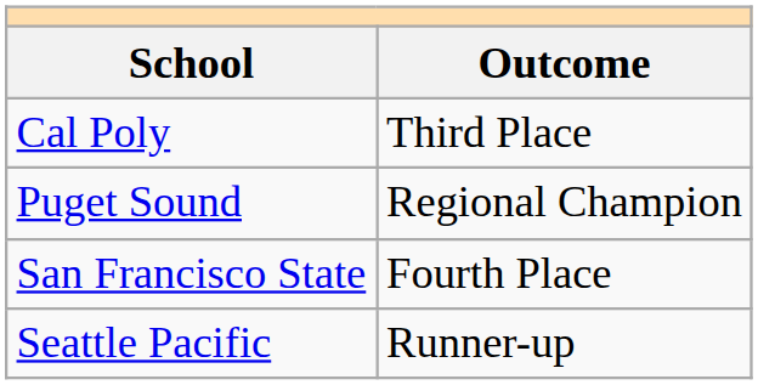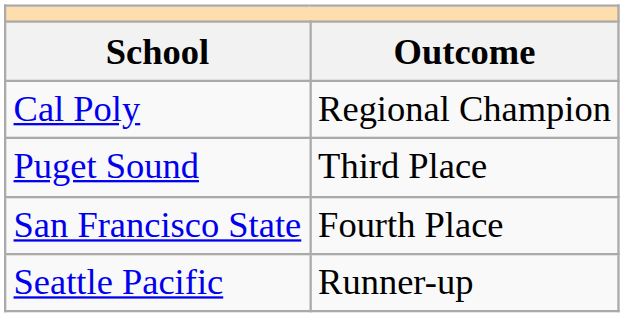 <table class="wikitable" style="float:left; margin-right:1em;">
 <tr>
 <th colspan="3" style="background:#ffdead;"></th>
 </tr>
 <tr>
 <th>School</th>
 <th>Outcome</th>
 </tr>
 <tr>
 <td><a href='#'>Cal Poly</a></td>
-<td>Third Place</td>
+<td>Regional Champion</td>
 </tr>
 <tr>
 <td><a href='#'>Puget Sound</a></td>
-<td>Regional Champion</td>
+<td>Third Place</td>
 </tr>
 <tr>
 <td><a href='#'>San Francisco State</a></td>
 <td>Fourth Place</td>
 </tr>
 <tr>
 <td><a href='#'>Seattle Pacific</a></td>
 <td>Runner-up</td>
 </tr>
 </table>
